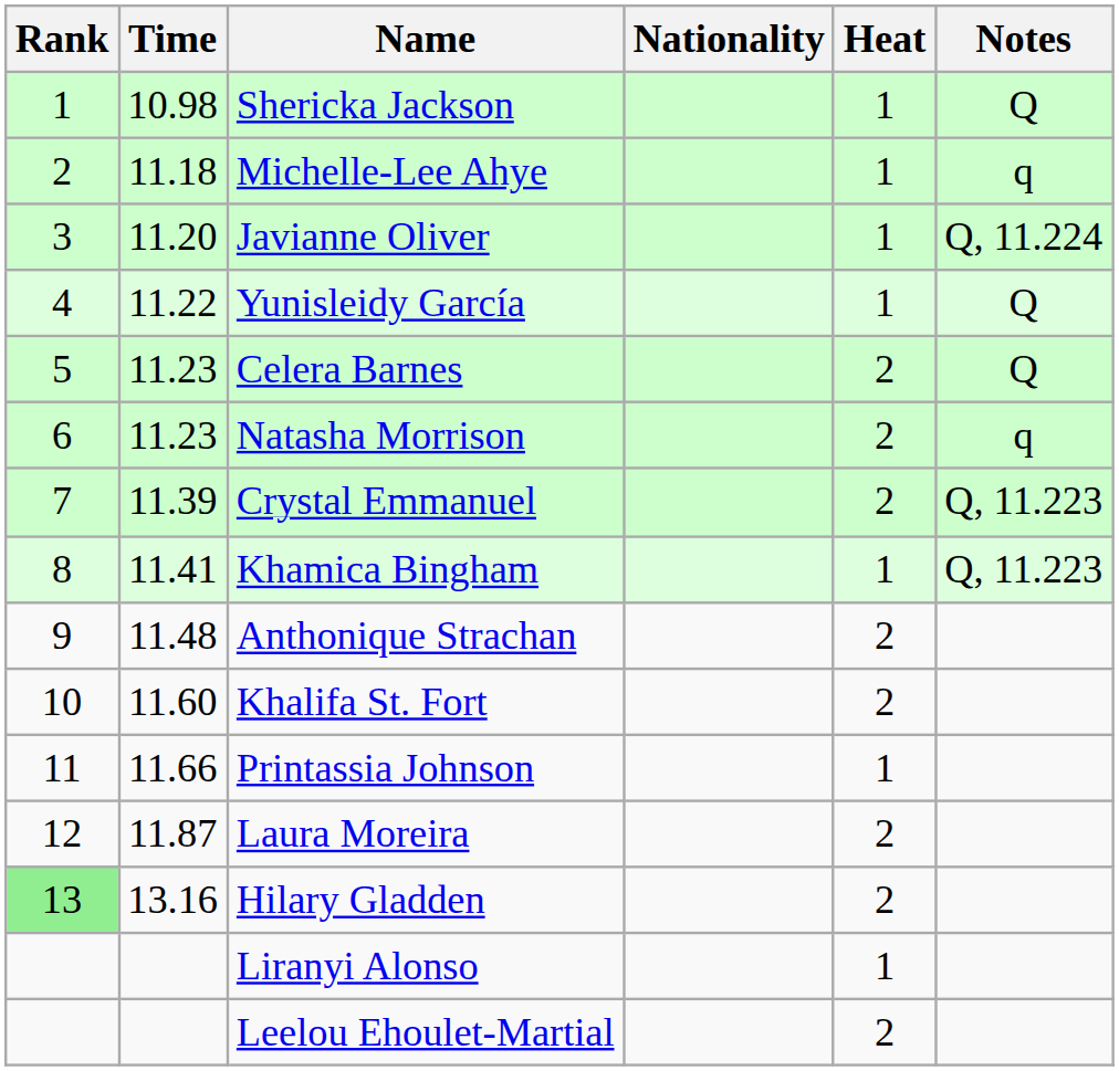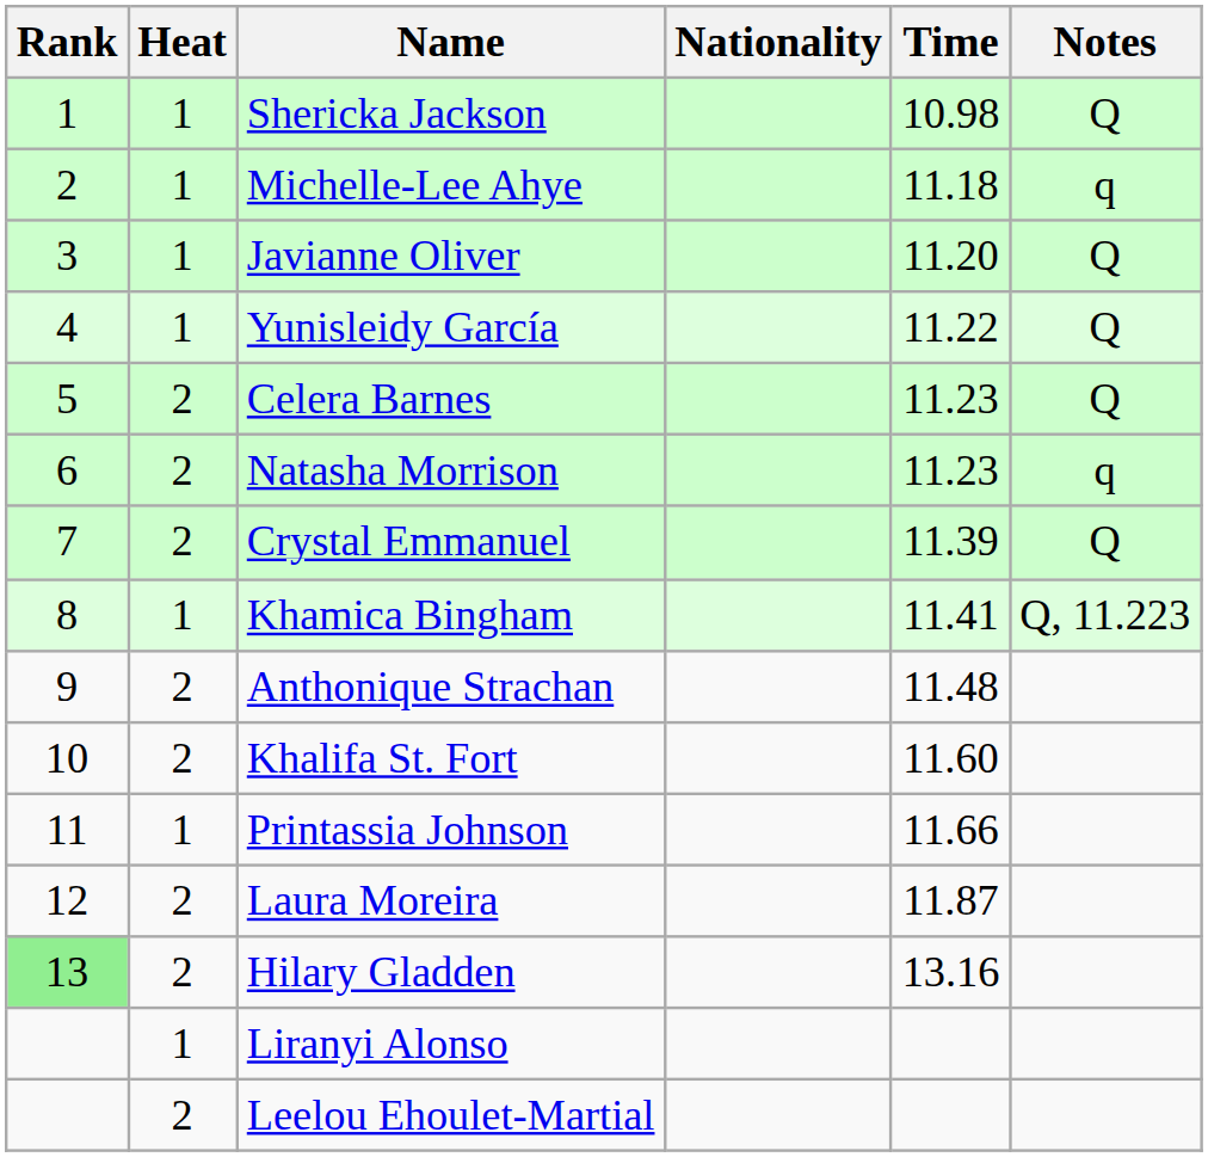 <table class="wikitable sortable" style="text-align:center;font-size:95%">
 <tr>
 <th>Rank</th>
-<th>Time</th>
+<th>Heat</th>
 <th>Name</th>
 <th>Nationality</th>
-<th>Heat</th>
+<th>Time</th>
 <th>Notes</th>
 </tr>
 <tr bgcolor=ccffcc>
 <td>1</td>
-<td>10.98</td>
+<td>1</td>
 <td align=left><a href='#'>Shericka Jackson</a></td>
 <td align=left></td>
-<td>1</td>
+<td>10.98</td>
 <td>Q</td>
 </tr>
 <tr bgcolor=ccffcc>
 <td>2</td>
-<td>11.18</td>
+<td>1</td>
 <td align=left><a href='#'>Michelle-Lee Ahye</a></td>
 <td align=left></td>
-<td>1</td>
+<td>11.18</td>
 <td>q</td>
 </tr>
 <tr bgcolor=ccffcc>
 <td>3</td>
-<td>11.20</td>
+<td>1</td>
 <td align=left><a href='#'>Javianne Oliver</a></td>
 <td align=left></td>
-<td>1</td>
-<td>Q, 11.224</td>
+<td>11.20</td>
+<td>Q</td>
 </tr>
 <tr bgcolor=ddffdd>
 <td>4</td>
-<td>11.22</td>
+<td>1</td>
 <td align=left><a href='#'>Yunisleidy García</a></td>
 <td align=left></td>
-<td>1</td>
+<td>11.22</td>
 <td>Q</td>
 </tr>
 <tr bgcolor=ccffcc>
 <td>5</td>
-<td>11.23</td>
+<td>2</td>
 <td align=left><a href='#'>Celera Barnes</a></td>
 <td align=left></td>
-<td>2</td>
+<td>11.23</td>
 <td>Q</td>
 </tr>
 <tr bgcolor=ccffcc>
 <td>6</td>
-<td>11.23</td>
+<td>2</td>
 <td align=left><a href='#'>Natasha Morrison</a></td>
 <td align=left></td>
-<td>2</td>
+<td>11.23</td>
 <td>q</td>
 </tr>
 <tr bgcolor=ccffcc>
 <td>7</td>
-<td>11.39</td>
+<td>2</td>
 <td align=left><a href='#'>Crystal Emmanuel</a></td>
 <td align=left></td>
-<td>2</td>
-<td>Q, 11.223</td>
+<td>11.39</td>
+<td>Q</td>
 </tr>
 <tr bgcolor=ddffdd>
 <td>8</td>
-<td>11.41</td>
+<td>1</td>
 <td align=left><a href='#'>Khamica Bingham</a></td>
 <td align=left></td>
-<td>1</td>
+<td>11.41</td>
 <td>Q, 11.223</td>
 </tr>
 <tr>
 <td>9</td>
-<td>11.48</td>
+<td>2</td>
 <td align=left><a href='#'>Anthonique Strachan</a></td>
 <td align=left></td>
-<td>2</td>
+<td>11.48</td>
 <td></td>
 </tr>
 <tr>
 <td>10</td>
-<td>11.60</td>
+<td>2</td>
 <td align=left><a href='#'>Khalifa St. Fort</a></td>
 <td align=left></td>
-<td>2</td>
+<td>11.60</td>
 <td></td>
 </tr>
 <tr>
 <td>11</td>
-<td>11.66</td>
+<td>1</td>
 <td align=left><a href='#'>Printassia Johnson</a></td>
 <td align=left></td>
-<td>1</td>
+<td>11.66</td>
 <td></td>
 </tr>
 <tr>
 <td>12</td>
-<td>11.87</td>
+<td>2</td>
 <td align=left><a href='#'>Laura Moreira</a></td>
 <td align=left></td>
-<td>2</td>
+<td>11.87</td>
 <td></td>
 </tr>
 <tr>
 <td style="background: lightgreen;">13</td>
-<td>13.16</td>
+<td>2</td>
 <td align=left><a href='#'>Hilary Gladden</a></td>
 <td align=left></td>
-<td>2</td>
+<td>13.16</td>
 <td></td>
 </tr>
 <tr>
 <td></td>
-<td></td>
+<td>1</td>
 <td align=left><a href='#'>Liranyi Alonso</a></td>
 <td align=left></td>
-<td>1</td>
+<td></td>
 <td></td>
 </tr>
 <tr>
 <td></td>
-<td></td>
+<td>2</td>
 <td align=left><a href='#'>Leelou Ehoulet-Martial</a></td>
 <td align=left></td>
-<td>2</td>
+<td></td>
 <td></td>
 </tr>
 </table>
